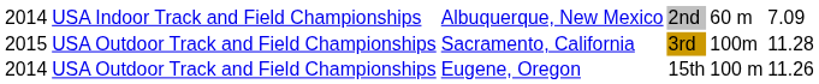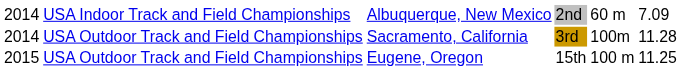 <table>
 <tr>
 <td>2014</td>
 <td><a href='#'>USA Indoor Track and Field Championships</a></td>
 <td><a href='#'>Albuquerque, New Mexico</a></td>
 <td bgcolor=silver>2nd</td>
 <td>60 m</td>
 <td>7.09</td>
 </tr>
 <tr>
-<td>2015</td>
+<td>2014</td>
 <td><a href='#'>USA Outdoor Track and Field Championships</a></td>
 <td><a href='#'>Sacramento, California</a></td>
 <td bgcolor=cc9900>3rd</td>
 <td>100m</td>
 <td>11.28</td>
 </tr>
 <tr>
-<td>2014</td>
+<td>2015</td>
 <td><a href='#'>USA Outdoor Track and Field Championships</a></td>
 <td><a href='#'>Eugene, Oregon</a></td>
 <td>15th</td>
 <td>100 m</td>
-<td>11.26</td>
+<td>11.25</td>
 </tr>
 </table>
